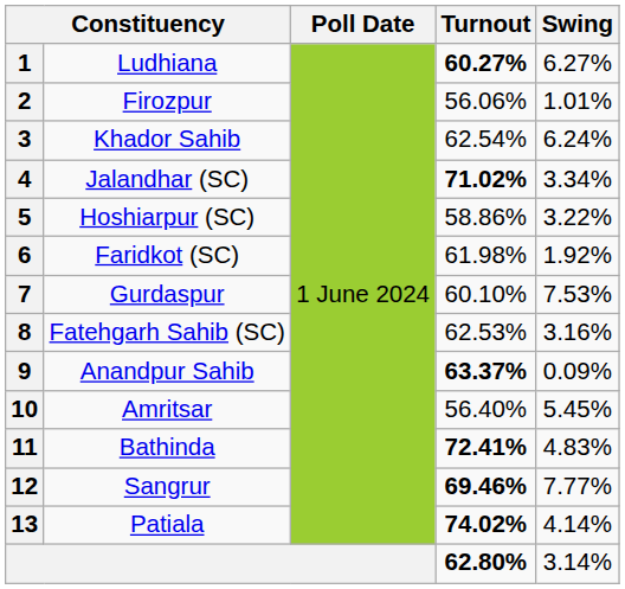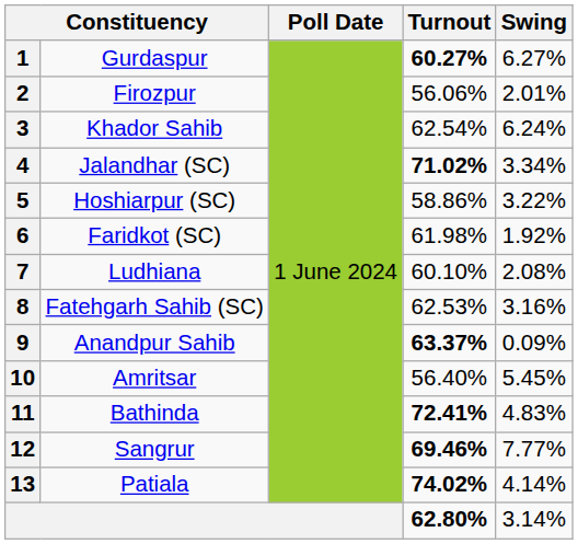 <table class="wikitable sortable" style="text-align:center;">
 <tr>
 <th colspan="2">Constituency</th>
 <th>Poll Date</th>
 <th>Turnout</th>
 <th>Swing</th>
 </tr>
 <tr>
 <th>1</th>
-<td><a href='#'>Ludhiana</a></td>
+<td><a href='#'>Gurdaspur</a></td>
 <td rowspan="13" bgcolor=#9ACD32>1 June 2024</td>
 <td><strong>60.27%</strong></td>
 <td>6.27%</td>
 </tr>
 <tr>
 <th>2</th>
 <td><a href='#'>Firozpur</a></td>
 <td>56.06%</td>
-<td>1.01%</td>
+<td>2.01%</td>
 </tr>
 <tr>
 <th>3</th>
 <td><a href='#'>Khador Sahib</a></td>
 <td>62.54%</td>
 <td>6.24%</td>
 </tr>
 <tr>
 <th>4</th>
 <td><a href='#'>Jalandhar</a> (SC)</td>
 <td><strong>71.02%</strong></td>
 <td>3.34% </td>
 </tr>
 <tr>
 <th>5</th>
 <td><a href='#'>Hoshiarpur</a> (SC)</td>
 <td>58.86%</td>
 <td>3.22%</td>
 </tr>
 <tr>
 <th>6</th>
 <td><a href='#'>Faridkot</a> (SC)</td>
 <td>61.98%</td>
 <td>1.92%</td>
 </tr>
 <tr>
 <th>7</th>
-<td><a href='#'>Gurdaspur</a></td>
+<td><a href='#'>Ludhiana</a></td>
 <td>60.10%</td>
-<td>7.53%</td>
+<td>2.08%</td>
 </tr>
 <tr>
 <th>8</th>
 <td><a href='#'>Fatehgarh Sahib</a> (SC)</td>
 <td>62.53%</td>
 <td>3.16%</td>
 </tr>
 <tr>
 <th>9</th>
 <td><a href='#'>Anandpur Sahib</a></td>
 <td><strong>63.37%</strong></td>
 <td>0.09%</td>
 </tr>
 <tr>
 <th>10</th>
 <td><a href='#'>Amritsar</a></td>
 <td>56.40%</td>
 <td>5.45%</td>
 </tr>
 <tr>
 <th>11</th>
 <td><a href='#'>Bathinda</a></td>
 <td><strong>72.41%</strong></td>
 <td>4.83%</td>
 </tr>
 <tr>
 <th>12</th>
 <td><a href='#'>Sangrur</a></td>
 <td><strong>69.46%</strong></td>
 <td>7.77%</td>
 </tr>
 <tr>
 <th>13</th>
 <td><a href='#'>Patiala</a></td>
 <td><strong>74.02%</strong></td>
 <td>4.14%</td>
 </tr>
 <tr>
 <th colspan="3"></th>
 <td><strong>62.80%</strong></td>
 <td>3.14%</td>
 </tr>
 </table>
